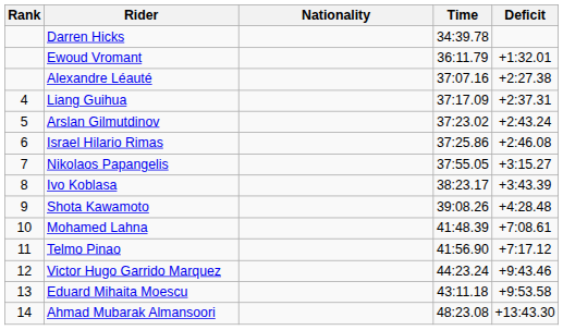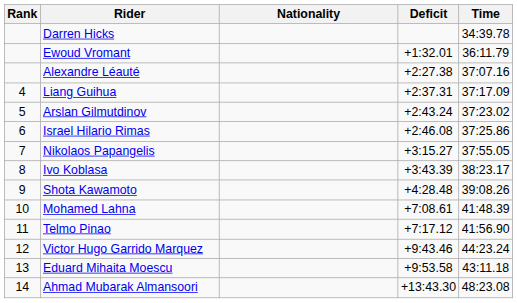 <table class="wikitable sortable" style="text-align:center">
 <tr style="background:#efefef;">
 <th width="30">Rank</th>
 <th width="225">Rider</th>
 <th width="225">Nationality</th>
+<th width="55">Deficit</th>
 <th width="55">Time</th>
-<th width="55">Deficit</th>
 </tr>
 <tr>
 <td></td>
 <td align="left"><a href='#'>Darren Hicks</a></td>
 <td align="left"></td>
+<td></td>
 <td>34:39.78</td>
-<td></td>
 </tr>
 <tr>
 <td></td>
 <td align="left"><a href='#'>Ewoud Vromant</a></td>
 <td align="left"></td>
+<td>+1:32.01</td>
 <td>36:11.79</td>
-<td>+1:32.01</td>
 </tr>
 <tr>
 <td></td>
 <td align="left"><a href='#'>Alexandre Léauté</a></td>
 <td align="left"></td>
+<td>+2:27.38</td>
 <td>37:07.16</td>
-<td>+2:27.38</td>
 </tr>
 <tr>
 <td>4</td>
 <td align="left"><a href='#'>Liang Guihua</a></td>
 <td align="left"></td>
+<td>+2:37.31</td>
 <td>37:17.09</td>
-<td>+2:37.31</td>
 </tr>
 <tr>
 <td>5</td>
 <td align="left"><a href='#'>Arslan Gilmutdinov</a></td>
 <td align="left"></td>
+<td>+2:43.24</td>
 <td>37:23.02</td>
-<td>+2:43.24</td>
 </tr>
 <tr>
 <td>6</td>
 <td align="left"><a href='#'>Israel Hilario Rimas</a></td>
 <td align="left"></td>
+<td>+2:46.08</td>
 <td>37:25.86</td>
-<td>+2:46.08</td>
 </tr>
 <tr>
 <td>7</td>
 <td align="left"><a href='#'>Nikolaos Papangelis</a></td>
 <td align="left"></td>
+<td>+3:15.27</td>
 <td>37:55.05</td>
-<td>+3:15.27</td>
 </tr>
 <tr>
 <td>8</td>
 <td align="left"><a href='#'>Ivo Koblasa</a></td>
 <td align="left"></td>
+<td>+3:43.39</td>
 <td>38:23.17</td>
-<td>+3:43.39</td>
 </tr>
 <tr>
 <td>9</td>
 <td align="left"><a href='#'>Shota Kawamoto</a></td>
 <td align="left"></td>
+<td>+4:28.48</td>
 <td>39:08.26</td>
-<td>+4:28.48</td>
 </tr>
 <tr>
 <td>10</td>
 <td align="left"><a href='#'>Mohamed Lahna</a></td>
 <td align="left"></td>
+<td>+7:08.61</td>
 <td>41:48.39</td>
-<td>+7:08.61</td>
 </tr>
 <tr>
 <td>11</td>
 <td align="left"><a href='#'>Telmo Pinao</a></td>
 <td align="left"></td>
+<td>+7:17.12</td>
 <td>41:56.90</td>
-<td>+7:17.12</td>
 </tr>
 <tr>
 <td>12</td>
 <td align="left"><a href='#'>Victor Hugo Garrido Marquez</a></td>
 <td align="left"></td>
+<td>+9:43.46</td>
 <td>44:23.24</td>
-<td>+9:43.46</td>
 </tr>
 <tr>
 <td>13</td>
 <td align="left"><a href='#'>Eduard Mihaita Moescu</a></td>
 <td align="left"></td>
+<td>+9:53.58</td>
 <td>43:11.18</td>
-<td>+9:53.58</td>
 </tr>
 <tr>
 <td>14</td>
 <td align="left"><a href='#'>Ahmad Mubarak Almansoori</a></td>
 <td align="left"></td>
+<td>+13:43.30</td>
 <td>48:23.08</td>
-<td>+13:43.30</td>
 </tr>
 </table>
